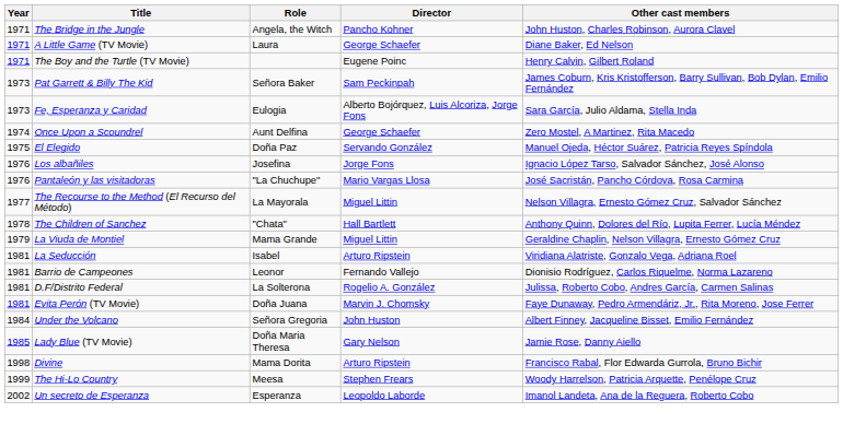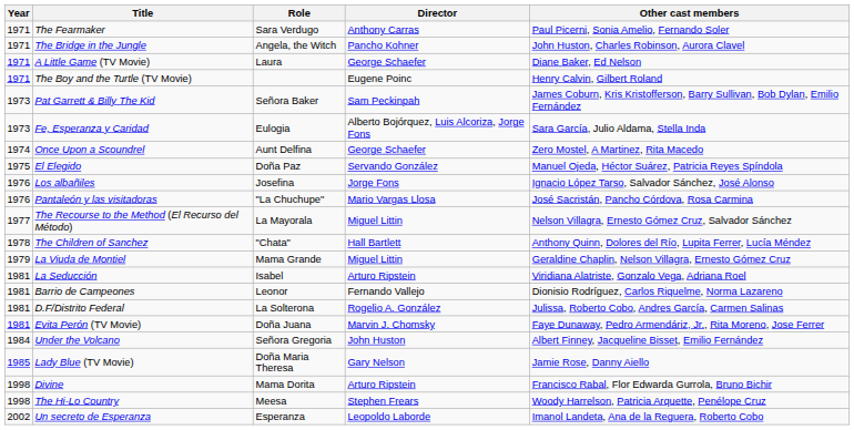 <table class="wikitable" style="font-size: 95%;">
 <tr>
 <th>Year</th>
 <th>Title</th>
 <th>Role</th>
 <th>Director</th>
 <th>Other cast members</th>
+</tr>
+<tr>
+<td>1971</td>
+<td><em>The Fearmaker</em></td>
+<td>Sara Verdugo</td>
+<td><a href='#'>Anthony Carras</a></td>
+<td><a href='#'>Paul Picerni</a>, <a href='#'>Sonia Amelio</a>, <a href='#'>Fernando Soler</a></td>
 </tr>
 <tr>
 <td>1971</td>
 <td><em><a href='#'>The Bridge in the Jungle</a></em></td>
 <td>Angela, the Witch</td>
 <td><a href='#'>Pancho Kohner</a></td>
 <td><a href='#'>John Huston</a>, <a href='#'>Charles Robinson</a>, <a href='#'>Aurora Clavel</a></td>
 </tr>
 <tr>
 <td><a href='#'>1971</a></td>
 <td><em><a href='#'>A Little Game</a></em> (TV Movie)</td>
 <td>Laura</td>
 <td><a href='#'>George Schaefer</a></td>
 <td><a href='#'>Diane Baker</a>, <a href='#'>Ed Nelson</a></td>
 </tr>
 <tr>
 <td><a href='#'>1971</a></td>
 <td><em>The Boy and the Turtle</em> (TV Movie)</td>
 <td></td>
 <td>Eugene Poinc</td>
 <td><a href='#'>Henry Calvin</a>, <a href='#'>Gilbert Roland</a></td>
 </tr>
 <tr>
 <td>1973</td>
 <td><em><a href='#'>Pat Garrett & Billy The Kid</a></em></td>
 <td>Señora Baker</td>
 <td><a href='#'>Sam Peckinpah</a></td>
 <td><a href='#'>James Coburn</a>, <a href='#'>Kris Kristofferson</a>, <a href='#'>Barry Sullivan</a>, <a href='#'>Bob Dylan</a>, <a href='#'>Emilio Fernández</a></td>
 </tr>
 <tr>
 <td>1973</td>
 <td><em><a href='#'>Fe, Esperanza y Caridad</a></em></td>
 <td>Eulogia</td>
 <td>Alberto Bojórquez, <a href='#'>Luis Alcoriza</a>, <a href='#'>Jorge Fons</a></td>
 <td><a href='#'>Sara García</a>, Julio Aldama, <a href='#'>Stella Inda</a></td>
 </tr>
 <tr>
 <td>1974</td>
 <td><em><a href='#'>Once Upon a Scoundrel</a></em></td>
 <td>Aunt Delfina</td>
 <td><a href='#'>George Schaefer</a></td>
 <td><a href='#'>Zero Mostel</a>, <a href='#'>A Martinez</a>, <a href='#'>Rita Macedo</a></td>
 </tr>
 <tr>
 <td>1975</td>
 <td><em><a href='#'>El Elegido</a></em></td>
 <td>Doña Paz</td>
 <td><a href='#'>Servando González</a></td>
 <td><a href='#'>Manuel Ojeda</a>, <a href='#'>Héctor Suárez</a>, <a href='#'>Patricia Reyes Spíndola</a></td>
 </tr>
 <tr>
 <td>1976</td>
 <td><em><a href='#'>Los albañiles</a></em></td>
 <td>Josefina</td>
 <td><a href='#'>Jorge Fons</a></td>
 <td><a href='#'>Ignacio López Tarso</a>, Salvador Sánchez, <a href='#'>José Alonso</a></td>
 </tr>
 <tr>
 <td>1976</td>
 <td><em><a href='#'>Pantaleón y las visitadoras</a></em></td>
 <td>"La Chuchupe"</td>
 <td><a href='#'>Mario Vargas Llosa</a></td>
 <td><a href='#'>José Sacristán</a>, <a href='#'>Pancho Córdova</a>, <a href='#'>Rosa Carmina</a></td>
 </tr>
 <tr>
 <td>1977</td>
 <td><em><a href='#'>The Recourse to the Method</a></em> (<em>El Recurso del Método</em>)</td>
 <td>La Mayorala</td>
 <td><a href='#'>Miguel Littin</a></td>
 <td><a href='#'>Nelson Villagra</a>, <a href='#'>Ernesto Gómez Cruz</a>, Salvador Sánchez</td>
 </tr>
 <tr>
 <td>1978</td>
 <td><em><a href='#'>The Children of Sanchez</a></em></td>
 <td>"Chata"</td>
 <td><a href='#'>Hall Bartlett</a></td>
 <td><a href='#'>Anthony Quinn</a>, <a href='#'>Dolores del Río</a>, <a href='#'>Lupita Ferrer</a>, <a href='#'>Lucía Méndez</a></td>
 </tr>
 <tr>
 <td>1979</td>
 <td><em><a href='#'>La Viuda de Montiel</a></em></td>
 <td>Mama Grande</td>
 <td><a href='#'>Miguel Littin</a></td>
 <td><a href='#'>Geraldine Chaplin</a>, <a href='#'>Nelson Villagra</a>, <a href='#'>Ernesto Gómez Cruz</a></td>
 </tr>
 <tr ,>
 <td>1981</td>
 <td><em><a href='#'>La Seducción</a></em></td>
 <td>Isabel</td>
 <td><a href='#'>Arturo Ripstein</a></td>
 <td><a href='#'>Viridiana Alatriste</a>, <a href='#'>Gonzalo Vega</a>, <a href='#'>Adriana Roel</a></td>
 </tr>
 <tr>
 <td>1981</td>
 <td><em>Barrio de Campeones</em></td>
 <td>Leonor</td>
 <td>Fernando Vallejo</td>
 <td>Dionisio Rodríguez, <a href='#'>Carlos Riquelme</a>, <a href='#'>Norma Lazareno</a></td>
 </tr>
 <tr>
 <td>1981</td>
 <td><em>D.F/Distrito Federal</em></td>
 <td>La Solterona</td>
 <td><a href='#'>Rogelio A. González</a></td>
 <td><a href='#'>Julissa</a>, <a href='#'>Roberto Cobo</a>, <a href='#'>Andres García</a>, <a href='#'>Carmen Salinas</a></td>
 </tr>
 <tr>
 <td><a href='#'>1981</a></td>
 <td><em><a href='#'>Evita Perón</a></em> (TV Movie)</td>
 <td>Doña Juana</td>
 <td><a href='#'>Marvin J. Chomsky</a></td>
 <td><a href='#'>Faye Dunaway</a>, <a href='#'>Pedro Armendáriz, Jr.</a>, <a href='#'>Rita Moreno</a>, <a href='#'>Jose Ferrer</a></td>
 </tr>
 <tr>
 <td>1984</td>
 <td><em><a href='#'>Under the Volcano</a></em></td>
 <td>Señora Gregoria</td>
 <td><a href='#'>John Huston</a></td>
 <td><a href='#'>Albert Finney</a>, <a href='#'>Jacqueline Bisset</a>, <a href='#'>Emilio Fernández</a></td>
 </tr>
 <tr>
 <td><a href='#'>1985</a></td>
 <td><em><a href='#'>Lady Blue</a></em> (TV Movie)</td>
 <td>Doña Maria Theresa</td>
 <td><a href='#'>Gary Nelson</a></td>
 <td><a href='#'>Jamie Rose</a>, <a href='#'>Danny Aiello</a></td>
 </tr>
 <tr>
 <td>1998</td>
 <td><em><a href='#'>Divine</a></em></td>
 <td>Mama Dorita</td>
 <td><a href='#'>Arturo Ripstein</a></td>
 <td><a href='#'>Francisco Rabal</a>, Flor Edwarda Gurrola, <a href='#'>Bruno Bichir</a></td>
 </tr>
 <tr>
-<td>1999</td>
+<td>1998</td>
 <td><em><a href='#'>The Hi-Lo Country</a></em></td>
 <td>Meesa</td>
 <td><a href='#'>Stephen Frears</a></td>
 <td><a href='#'>Woody Harrelson</a>, <a href='#'>Patricia Arquette</a>, <a href='#'>Penélope Cruz</a></td>
 </tr>
 <tr>
 <td>2002</td>
 <td><em><a href='#'>Un secreto de Esperanza</a></em></td>
 <td>Esperanza</td>
 <td><a href='#'>Leopoldo Laborde</a></td>
 <td><a href='#'>Imanol Landeta</a>, <a href='#'>Ana de la Reguera</a>, <a href='#'>Roberto Cobo</a></td>
 </tr>
 </table>
